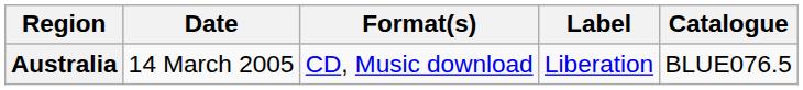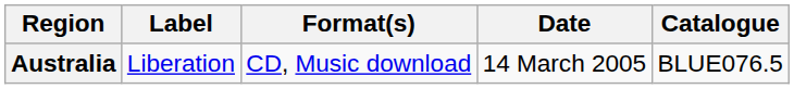 <table class="wikitable plainrowheaders">
 <tr>
 <th scope="col">Region</th>
+<th scope="col">Label</th>
+<th scope="col">Format(s)</th>
 <th scope="col">Date</th>
-<th scope="col">Format(s)</th>
-<th scope="col">Label</th>
 <th scope="col">Catalogue</th>
 </tr>
 <tr>
 <th scope="row">Australia</th>
+<td><a href='#'>Liberation</a></td>
+<td><a href='#'>CD</a>, <a href='#'>Music download</a></td>
 <td>14 March 2005</td>
-<td><a href='#'>CD</a>, <a href='#'>Music download</a></td>
-<td><a href='#'>Liberation</a></td>
 <td>BLUE076.5</td>
 </tr>
 </table>
